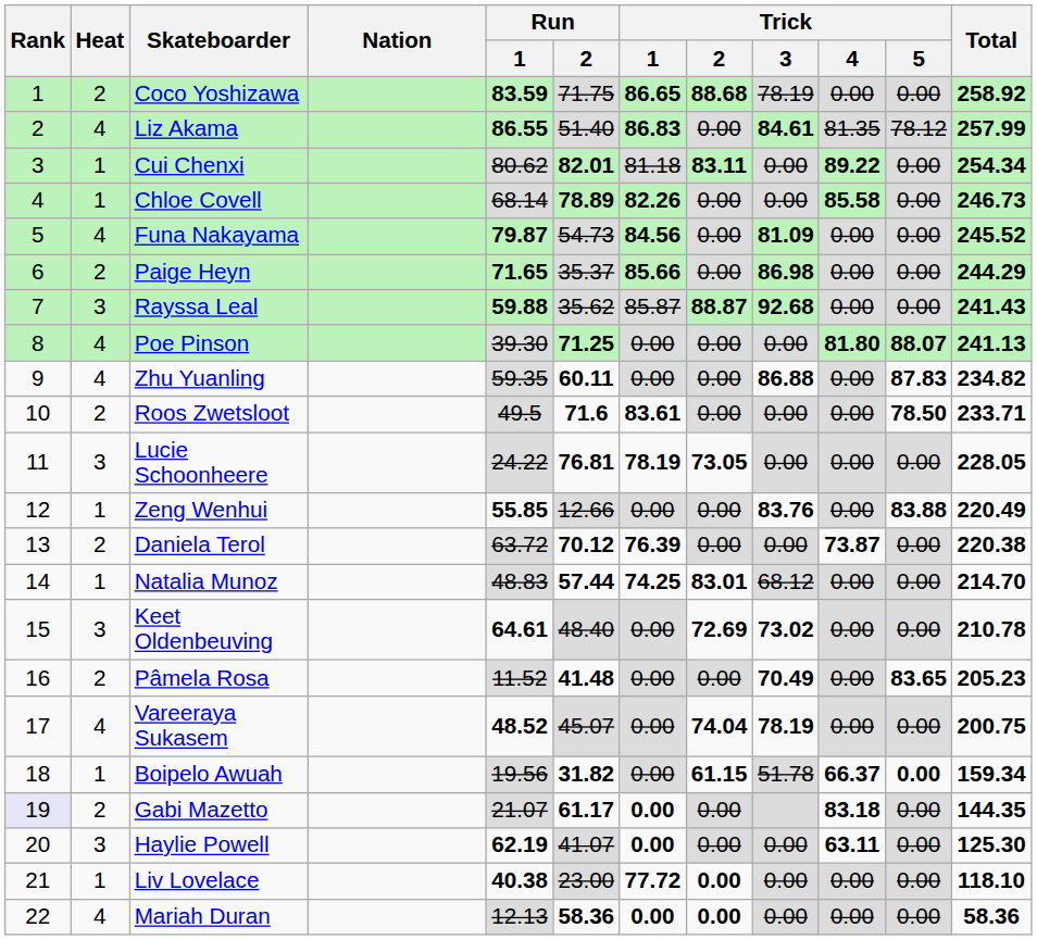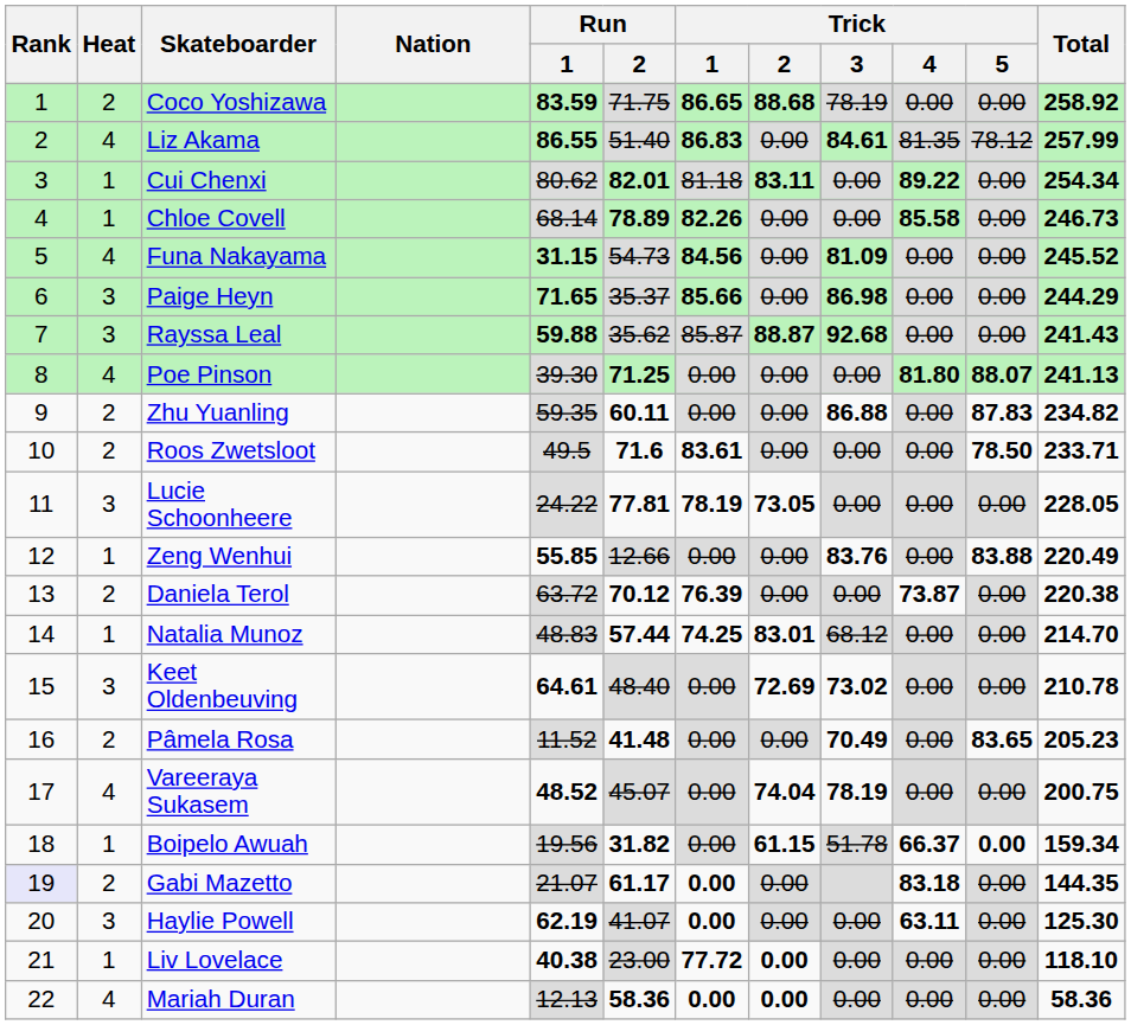 <table class="wikitable sortable" style="text-align:center">
 <tr>
 <th rowspan="2" width="30">Rank</th>
 <th rowspan="2" width="30">Heat</th>
 <th rowspan="2" width="120">Skateboarder</th>
 <th rowspan="2" width="120">Nation</th>
 <th colspan="2">Run</th>
 <th colspan="5">Trick</th>
 <th rowspan="2" width="30">Total</th>
 </tr>
 <tr>
 <th width="20">1</th>
 <th width="20">2</th>
 <th width="20">1</th>
 <th width="20">2</th>
 <th width="20">3</th>
 <th width="20">4</th>
 <th width="20">5</th>
 </tr>
 <tr bgcolor="bbf3bb">
 <td>1</td>
 <td>2</td>
 <td align="left"><a href='#'>Coco Yoshizawa</a></td>
 <td align="left"></td>
 <td><strong>83.59</strong></td>
 <td bgcolor="gainsboro"><s>71.75</s></td>
 <td><strong>86.65</strong></td>
 <td><strong>88.68</strong></td>
 <td bgcolor="gainsboro"><s>78.19</s></td>
 <td bgcolor="gainsboro"><s>0.00</s></td>
 <td bgcolor="gainsboro"><s>0.00</s></td>
 <td><strong>258.92</strong></td>
 </tr>
 <tr bgcolor="bbf3bb">
 <td>2</td>
 <td>4</td>
 <td align="left"><a href='#'>Liz Akama</a></td>
 <td align="left"></td>
 <td><strong>86.55</strong></td>
 <td bgcolor="gainsboro"><s>51.40</s></td>
 <td><strong>86.83</strong></td>
 <td bgcolor="gainsboro"><s>0.00</s></td>
 <td><strong>84.61</strong></td>
 <td bgcolor="gainsboro"><s>81.35</s></td>
 <td bgcolor="gainsboro"><s>78.12</s></td>
 <td><strong>257.99</strong></td>
 </tr>
 <tr bgcolor="bbf3bb">
 <td>3</td>
 <td>1</td>
 <td align="left"><a href='#'>Cui Chenxi</a></td>
 <td align="left"></td>
 <td bgcolor="gainsboro"><s>80.62</s></td>
 <td><strong>82.01</strong></td>
 <td bgcolor="gainsboro"><s>81.18</s></td>
 <td><strong>83.11</strong></td>
 <td bgcolor="gainsboro"><s>0.00</s></td>
 <td><strong>89.22</strong></td>
 <td bgcolor="gainsboro"><s>0.00</s></td>
 <td><strong>254.34</strong></td>
 </tr>
 <tr bgcolor="bbf3bb">
 <td>4</td>
 <td>1</td>
 <td align="left"><a href='#'>Chloe Covell</a></td>
 <td align="left"></td>
 <td bgcolor="gainsboro"><s>68.14</s></td>
 <td><strong>78.89</strong></td>
 <td><strong>82.26</strong></td>
 <td bgcolor="gainsboro"><s>0.00</s></td>
 <td bgcolor="gainsboro"><s>0.00</s></td>
 <td><strong>85.58</strong></td>
 <td bgcolor="gainsboro"><s>0.00</s></td>
 <td><strong>246.73</strong></td>
 </tr>
 <tr bgcolor="bbf3bb">
 <td>5</td>
 <td>4</td>
 <td align="left"><a href='#'>Funa Nakayama</a></td>
 <td align="left"></td>
-<td><strong>79.87</strong></td>
+<td><strong>31.15</strong></td>
 <td bgcolor="gainsboro"><s>54.73</s></td>
 <td><strong>84.56</strong></td>
 <td bgcolor="gainsboro"><s>0.00</s></td>
 <td><strong>81.09</strong></td>
 <td bgcolor="gainsboro"><s>0.00</s></td>
 <td bgcolor="gainsboro"><s>0.00</s></td>
 <td><strong>245.52</strong></td>
 </tr>
 <tr bgcolor="bbf3bb">
 <td>6</td>
-<td>2</td>
+<td>3</td>
 <td align="left"><a href='#'>Paige Heyn</a></td>
 <td align="left"></td>
 <td><strong>71.65</strong></td>
 <td bgcolor="gainsboro"><s>35.37</s></td>
 <td><strong>85.66</strong></td>
 <td bgcolor="gainsboro"><s>0.00</s></td>
 <td><strong>86.98</strong></td>
 <td bgcolor="gainsboro"><s>0.00</s></td>
 <td bgcolor="gainsboro"><s>0.00</s></td>
 <td><strong>244.29</strong></td>
 </tr>
 <tr bgcolor="bbf3bb">
 <td>7</td>
 <td>3</td>
 <td align="left"><a href='#'>Rayssa Leal</a></td>
 <td align="left"></td>
 <td><strong>59.88</strong></td>
 <td bgcolor="gainsboro"><s>35.62</s></td>
 <td bgcolor="gainsboro"><s>85.87</s></td>
 <td><strong>88.87</strong></td>
 <td><strong>92.68</strong></td>
 <td bgcolor="gainsboro"><s>0.00</s></td>
 <td bgcolor="gainsboro"><s>0.00</s></td>
 <td><strong>241.43</strong></td>
 </tr>
 <tr bgcolor="bbf3bb">
 <td>8</td>
 <td>4</td>
 <td align="left"><a href='#'>Poe Pinson</a></td>
 <td align="left"></td>
 <td bgcolor="gainsboro"><s>39.30</s></td>
 <td><strong>71.25</strong></td>
 <td bgcolor="gainsboro"><s>0.00</s></td>
 <td bgcolor="gainsboro"><s>0.00</s></td>
 <td bgcolor="gainsboro"><s>0.00</s></td>
 <td><strong>81.80</strong></td>
 <td><strong>88.07</strong></td>
 <td><strong>241.13</strong></td>
 </tr>
 <tr>
 <td>9</td>
-<td>4</td>
+<td>2</td>
 <td align="left"><a href='#'>Zhu Yuanling</a></td>
 <td align="left"></td>
 <td bgcolor="gainsboro"><s>59.35</s></td>
 <td><strong>60.11</strong></td>
 <td bgcolor="gainsboro"><s>0.00</s></td>
 <td bgcolor="gainsboro"><s>0.00</s></td>
 <td><strong>86.88</strong></td>
 <td bgcolor="gainsboro"><s>0.00</s></td>
 <td><strong>87.83</strong></td>
 <td><strong>234.82</strong></td>
 </tr>
 <tr>
 <td>10</td>
 <td>2</td>
 <td align="left"><a href='#'>Roos Zwetsloot</a></td>
 <td align="left"></td>
 <td bgcolor="gainsboro"><s>49.5</s></td>
 <td><strong>71.6</strong></td>
 <td><strong>83.61</strong></td>
 <td bgcolor="gainsboro"><s>0.00</s></td>
 <td bgcolor="gainsboro"><s>0.00</s></td>
 <td bgcolor="gainsboro"><s>0.00</s></td>
 <td><strong>78.50</strong></td>
 <td><strong>233.71</strong></td>
 </tr>
 <tr>
 <td>11</td>
 <td>3</td>
 <td align="left"><a href='#'>Lucie Schoonheere</a></td>
 <td align="left"></td>
 <td bgcolor="gainsboro"><s>24.22</s></td>
-<td><strong>76.81</strong></td>
+<td><strong>77.81</strong></td>
 <td><strong>78.19</strong></td>
 <td><strong>73.05</strong></td>
 <td bgcolor="gainsboro"><s>0.00</s></td>
 <td bgcolor="gainsboro"><s>0.00</s></td>
 <td bgcolor="gainsboro"><s>0.00</s></td>
 <td><strong>228.05</strong></td>
 </tr>
 <tr>
 <td>12</td>
 <td>1</td>
 <td align="left"><a href='#'>Zeng Wenhui</a></td>
 <td align="left"></td>
 <td><strong>55.85</strong></td>
 <td bgcolor="gainsboro"><s>12.66</s></td>
 <td bgcolor="gainsboro"><s>0.00</s></td>
 <td bgcolor="gainsboro"><s>0.00</s></td>
 <td><strong>83.76</strong></td>
 <td bgcolor="gainsboro"><s>0.00</s></td>
 <td><strong>83.88</strong></td>
 <td><strong>220.49</strong></td>
 </tr>
 <tr>
 <td>13</td>
 <td>2</td>
 <td align="left"><a href='#'>Daniela Terol</a></td>
 <td align="left"></td>
 <td bgcolor="gainsboro"><s>63.72</s></td>
 <td><strong>70.12</strong></td>
 <td><strong>76.39</strong></td>
 <td bgcolor="gainsboro"><s>0.00</s></td>
 <td bgcolor="gainsboro"><s>0.00</s></td>
 <td><strong>73.87</strong></td>
 <td bgcolor="gainsboro"><s>0.00</s></td>
 <td><strong>220.38</strong></td>
 </tr>
 <tr>
 <td>14</td>
 <td>1</td>
 <td align="left"><a href='#'>Natalia Munoz</a></td>
 <td align="left"></td>
 <td bgcolor="gainsboro"><s>48.83</s></td>
 <td><strong>57.44</strong></td>
 <td><strong>74.25</strong></td>
 <td><strong>83.01</strong></td>
 <td bgcolor="gainsboro"><s>68.12</s></td>
 <td bgcolor="gainsboro"><s>0.00</s></td>
 <td bgcolor="gainsboro"><s>0.00</s></td>
 <td><strong>214.70</strong></td>
 </tr>
 <tr>
 <td>15</td>
 <td>3</td>
 <td align="left"><a href='#'>Keet Oldenbeuving</a></td>
 <td align="left"></td>
 <td><strong>64.61</strong></td>
 <td bgcolor="gainsboro"><s>48.40</s></td>
 <td bgcolor="gainsboro"><s>0.00</s></td>
 <td><strong>72.69</strong></td>
 <td><strong>73.02</strong></td>
 <td bgcolor="gainsboro"><s>0.00</s></td>
 <td bgcolor="gainsboro"><s>0.00</s></td>
 <td><strong>210.78</strong></td>
 </tr>
 <tr>
 <td>16</td>
 <td>2</td>
 <td align="left"><a href='#'>Pâmela Rosa</a></td>
 <td align="left"></td>
 <td bgcolor="gainsboro"><s>11.52</s></td>
 <td><strong>41.48</strong></td>
 <td bgcolor="gainsboro"><s>0.00</s></td>
 <td bgcolor="gainsboro"><s>0.00</s></td>
 <td><strong>70.49</strong></td>
 <td bgcolor="gainsboro"><s>0.00</s></td>
 <td><strong>83.65</strong></td>
 <td><strong>205.23</strong></td>
 </tr>
 <tr>
 <td>17</td>
 <td>4</td>
 <td align="left"><a href='#'>Vareeraya Sukasem</a></td>
 <td align="left"></td>
 <td><strong>48.52</strong></td>
 <td bgcolor="gainsboro"><s>45.07</s></td>
 <td bgcolor="gainsboro"><s>0.00</s></td>
 <td><strong>74.04</strong></td>
 <td><strong>78.19</strong></td>
 <td bgcolor="gainsboro"><s>0.00</s></td>
 <td bgcolor="gainsboro"><s>0.00</s></td>
 <td><strong>200.75</strong></td>
 </tr>
 <tr>
 <td>18</td>
 <td>1</td>
 <td align="left"><a href='#'>Boipelo Awuah</a></td>
 <td align="left"></td>
 <td bgcolor="gainsboro"><s>19.56</s></td>
 <td><strong>31.82</strong></td>
 <td bgcolor="gainsboro"><s>0.00</s></td>
 <td><strong>61.15</strong></td>
 <td bgcolor="gainsboro"><s>51.78</s></td>
 <td><strong>66.37</strong></td>
 <td><strong>0.00</strong></td>
 <td><strong>159.34</strong></td>
 </tr>
 <tr>
 <td style="background: lavender;">19</td>
 <td>2</td>
 <td align="left"><a href='#'>Gabi Mazetto</a></td>
 <td align="left"></td>
 <td bgcolor="gainsboro"><s>21.07</s></td>
 <td><strong>61.17</strong></td>
 <td><strong>0.00</strong></td>
 <td bgcolor="gainsboro"><s>0.00</s></td>
 <td bgcolor="gainsboro"><s></s></td>
 <td><strong>83.18</strong></td>
 <td bgcolor="gainsboro"><s>0.00</s></td>
 <td><strong>144.35</strong></td>
 </tr>
 <tr>
 <td>20</td>
 <td>3</td>
 <td align="left"><a href='#'>Haylie Powell</a></td>
 <td align="left"></td>
 <td><strong>62.19</strong></td>
 <td bgcolor="gainsboro"><s>41.07</s></td>
 <td><strong>0.00</strong></td>
 <td bgcolor="gainsboro"><s>0.00</s></td>
 <td bgcolor="gainsboro"><s>0.00</s></td>
 <td><strong>63.11</strong></td>
 <td bgcolor="gainsboro"><s>0.00</s></td>
 <td><strong>125.30</strong></td>
 </tr>
 <tr>
 <td>21</td>
 <td>1</td>
 <td align="left"><a href='#'>Liv Lovelace</a></td>
 <td align="left"></td>
 <td><strong>40.38</strong></td>
 <td bgcolor="gainsboro"><s>23.00</s></td>
 <td><strong>77.72</strong></td>
 <td><strong>0.00</strong></td>
 <td bgcolor="gainsboro"><s>0.00</s></td>
 <td bgcolor="gainsboro"><s>0.00</s></td>
 <td bgcolor="gainsboro"><s>0.00</s></td>
 <td><strong>118.10</strong></td>
 </tr>
 <tr>
 <td>22</td>
 <td>4</td>
 <td align="left"><a href='#'>Mariah Duran</a></td>
 <td align="left"></td>
 <td bgcolor="gainsboro"><s>12.13</s></td>
 <td><strong>58.36</strong></td>
 <td><strong>0.00</strong></td>
 <td><strong>0.00</strong></td>
 <td bgcolor="gainsboro"><s>0.00</s></td>
 <td bgcolor="gainsboro"><s>0.00</s></td>
 <td bgcolor="gainsboro"><s>0.00</s></td>
 <td><strong>58.36</strong></td>
 </tr>
 </table>
